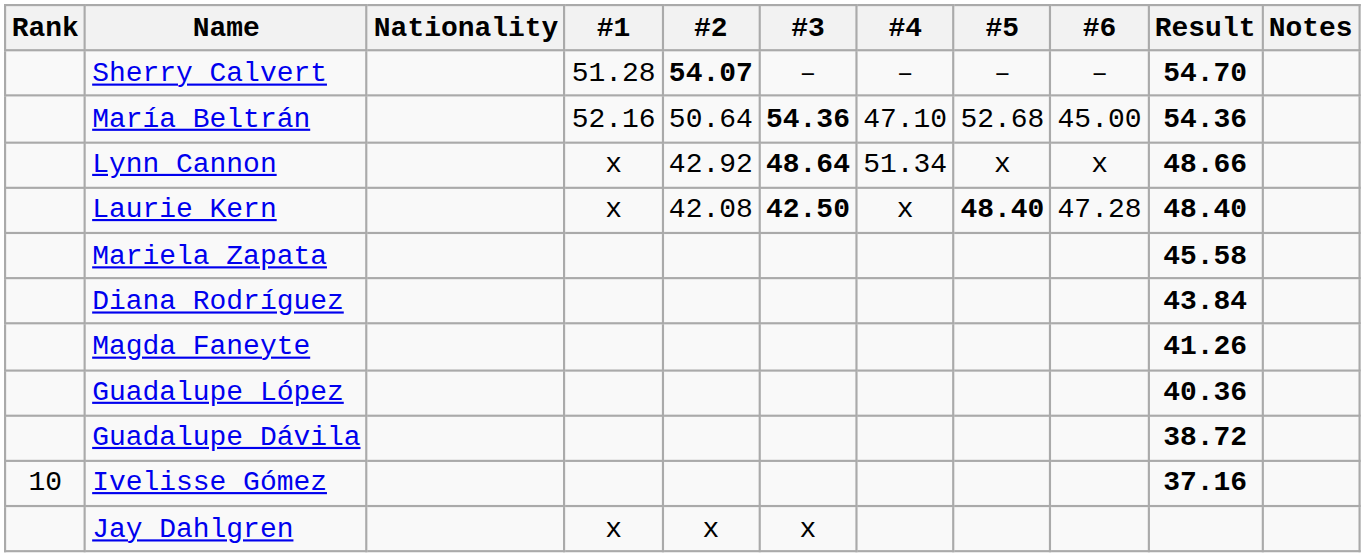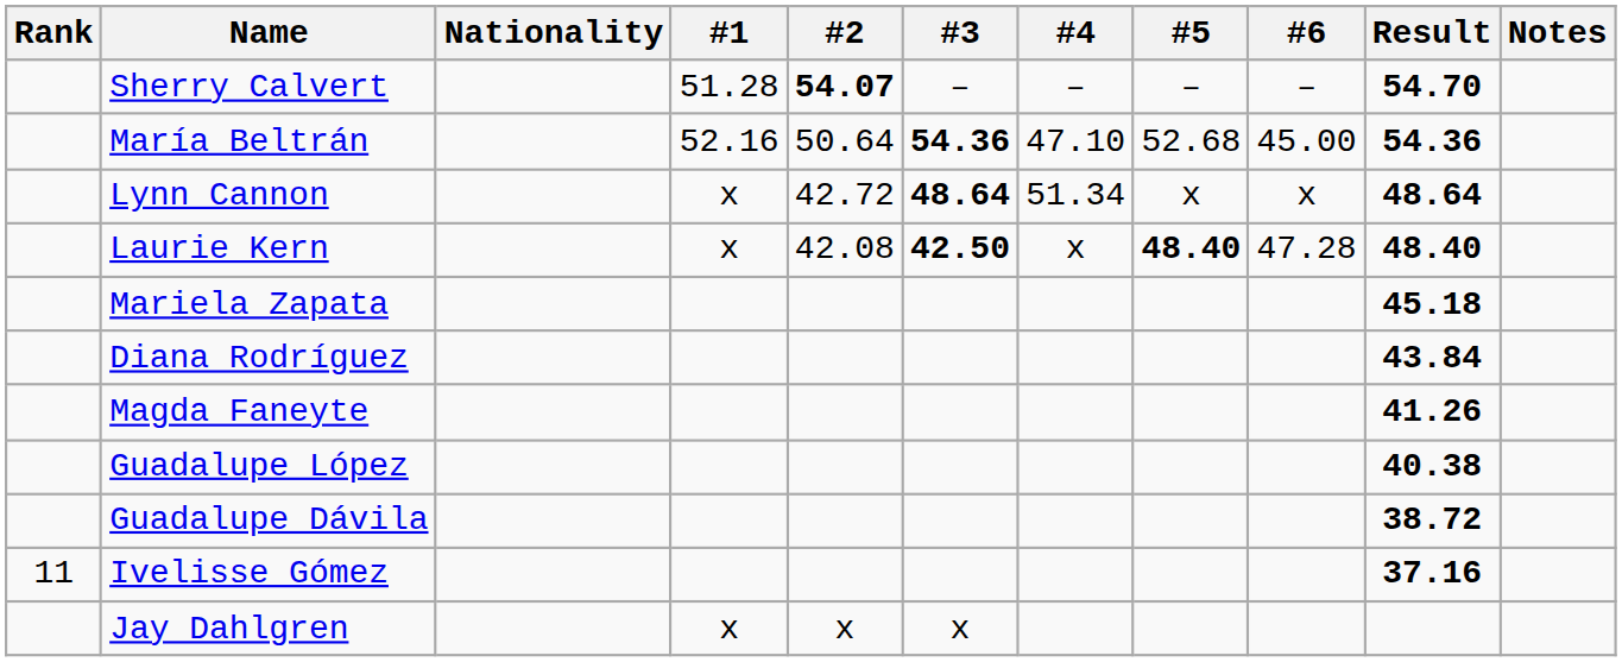 <table class="wikitable sortable" style="text-align:center">
 <tr>
 <th>Rank</th>
 <th>Name</th>
 <th>Nationality</th>
 <th>#1</th>
 <th>#2</th>
 <th>#3</th>
 <th>#4</th>
 <th>#5</th>
 <th>#6</th>
 <th>Result</th>
 <th>Notes</th>
 </tr>
 <tr>
 <td></td>
 <td align=left><a href='#'>Sherry Calvert</a></td>
 <td align=left></td>
 <td>51.28</td>
 <td><strong>54.07</strong></td>
 <td>–</td>
 <td>–</td>
 <td>–</td>
 <td>–</td>
 <td><strong>54.70</strong></td>
 <td></td>
 </tr>
 <tr>
 <td></td>
 <td align=left><a href='#'>María Beltrán</a></td>
 <td align=left></td>
 <td>52.16</td>
 <td>50.64</td>
 <td><strong>54.36</strong></td>
 <td>47.10</td>
 <td>52.68</td>
 <td>45.00</td>
 <td><strong>54.36</strong></td>
 <td></td>
 </tr>
 <tr>
 <td></td>
 <td align=left><a href='#'>Lynn Cannon</a></td>
 <td align=left></td>
 <td>x</td>
-<td>42.92</td>
+<td>42.72</td>
 <td><strong>48.64</strong></td>
 <td>51.34</td>
 <td>x</td>
 <td>x</td>
-<td><strong>48.66</strong></td>
+<td><strong>48.64</strong></td>
 <td></td>
 </tr>
 <tr>
 <td></td>
 <td align=left><a href='#'>Laurie Kern</a></td>
 <td align=left></td>
 <td>x</td>
 <td>42.08</td>
 <td><strong>42.50</strong></td>
 <td>x</td>
 <td><strong>48.40</strong></td>
 <td>47.28</td>
 <td><strong>48.40</strong></td>
 <td></td>
 </tr>
 <tr>
 <td></td>
 <td align=left><a href='#'>Mariela Zapata</a></td>
 <td align=left></td>
 <td></td>
 <td></td>
 <td></td>
 <td></td>
 <td></td>
 <td></td>
-<td><strong>45.58</strong></td>
+<td><strong>45.18</strong></td>
 <td></td>
 </tr>
 <tr>
 <td></td>
 <td align=left><a href='#'>Diana Rodríguez</a></td>
 <td align=left></td>
 <td></td>
 <td></td>
 <td></td>
 <td></td>
 <td></td>
 <td></td>
 <td><strong>43.84</strong></td>
 <td></td>
 </tr>
 <tr>
 <td></td>
 <td align=left><a href='#'>Magda Faneyte</a></td>
 <td align=left></td>
 <td></td>
 <td></td>
 <td></td>
 <td></td>
 <td></td>
 <td></td>
 <td><strong>41.26</strong></td>
 <td></td>
 </tr>
 <tr>
 <td></td>
 <td align=left><a href='#'>Guadalupe López</a></td>
 <td align=left></td>
 <td></td>
 <td></td>
 <td></td>
 <td></td>
 <td></td>
 <td></td>
-<td><strong>40.36</strong></td>
+<td><strong>40.38</strong></td>
 <td></td>
 </tr>
 <tr>
 <td></td>
 <td align=left><a href='#'>Guadalupe Dávila</a></td>
 <td align=left></td>
 <td></td>
 <td></td>
 <td></td>
 <td></td>
 <td></td>
 <td></td>
 <td><strong>38.72</strong></td>
 <td></td>
 </tr>
 <tr>
-<td>10</td>
+<td>11</td>
 <td align=left><a href='#'>Ivelisse Gómez</a></td>
 <td align=left></td>
 <td></td>
 <td></td>
 <td></td>
 <td></td>
 <td></td>
 <td></td>
 <td><strong>37.16</strong></td>
 <td></td>
 </tr>
 <tr>
 <td></td>
 <td align=left><a href='#'>Jay Dahlgren</a></td>
 <td align=left></td>
 <td>x</td>
 <td>x</td>
 <td>x</td>
 <td></td>
 <td></td>
 <td></td>
 <td><strong></strong></td>
 <td></td>
 </tr>
 </table>
